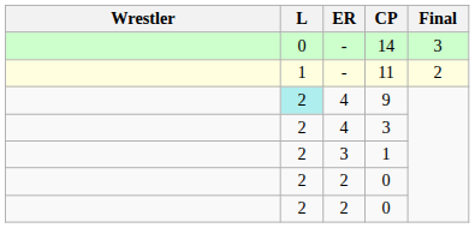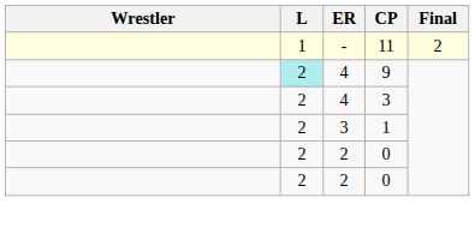 <table class="wikitable" style="text-align: center;" |>
 <tr>
 <th width="250">Wrestler</th>
 <th width="32">L</th>
 <th width="32">ER</th>
 <th width="32">CP</th>
 <th width="50">Final</th>
-</tr>
-<tr bgcolor="ccffcc">
-<td style="text-align:left;"></td>
-<td>0</td>
-<td>-</td>
-<td>14</td>
-<td>3</td>
 </tr>
 <tr bgcolor="lightyellow">
 <td style="text-align:left;"></td>
 <td>1</td>
 <td>-</td>
 <td>11</td>
 <td>2</td>
 </tr>
 <tr>
 <td style="text-align:left;"></td>
 <td style="background: paleturquoise;">2</td>
 <td>4</td>
 <td>9</td>
 </tr>
 <tr>
 <td style="text-align:left;"></td>
 <td>2</td>
 <td>4</td>
 <td>3</td>
 </tr>
 <tr>
 <td style="text-align:left;"></td>
 <td>2</td>
 <td>3</td>
 <td>1</td>
 </tr>
 <tr>
 <td style="text-align:left;"></td>
 <td>2</td>
 <td>2</td>
 <td>0</td>
 </tr>
 <tr>
 <td style="text-align:left;"></td>
 <td>2</td>
 <td>2</td>
 <td>0</td>
 </tr>
 </table>
